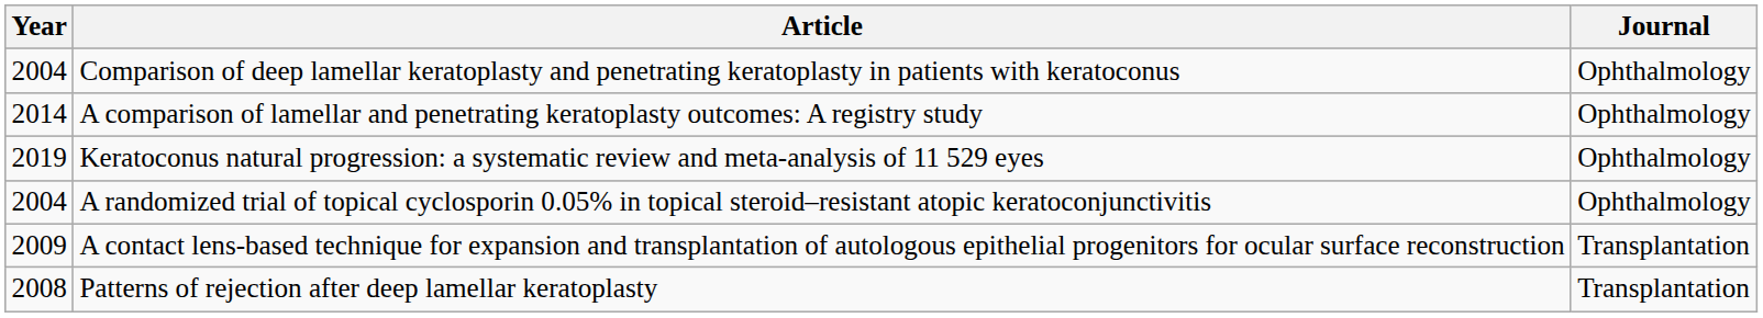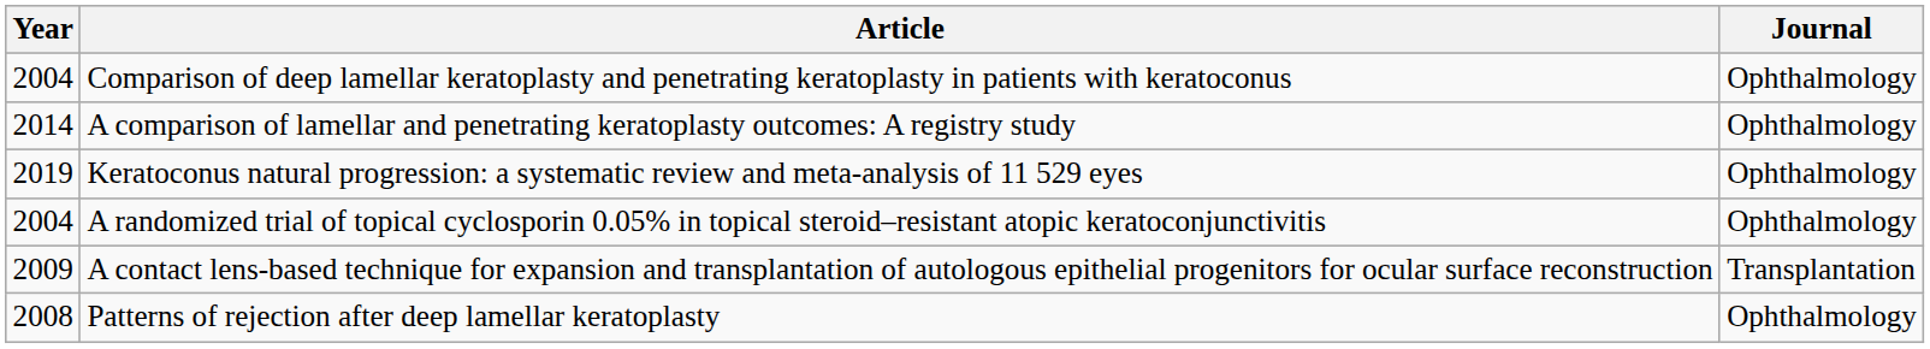 <table class="wikitable">
 <tr>
 <th>Year</th>
 <th>Article</th>
 <th>Journal</th>
 </tr>
 <tr>
 <td>2004</td>
 <td>Comparison of deep lamellar keratoplasty and penetrating keratoplasty in patients with keratoconus</td>
 <td>Ophthalmology</td>
 </tr>
 <tr>
 <td>2014</td>
 <td>A comparison of lamellar and penetrating keratoplasty outcomes: A registry study</td>
 <td>Ophthalmology</td>
 </tr>
 <tr>
 <td>2019</td>
 <td>Keratoconus natural progression: a systematic review and meta-analysis of 11 529 eyes</td>
 <td>Ophthalmology</td>
 </tr>
 <tr>
 <td>2004</td>
 <td>A randomized trial of topical cyclosporin 0.05% in topical steroid–resistant atopic keratoconjunctivitis</td>
 <td>Ophthalmology</td>
 </tr>
 <tr>
 <td>2009</td>
 <td>A contact lens-based technique for expansion and transplantation of autologous epithelial progenitors for ocular surface reconstruction</td>
 <td>Transplantation</td>
 </tr>
 <tr>
 <td>2008</td>
 <td>Patterns of rejection after deep lamellar keratoplasty</td>
-<td>Transplantation</td>
+<td>Ophthalmology</td>
 </tr>
 </table>
